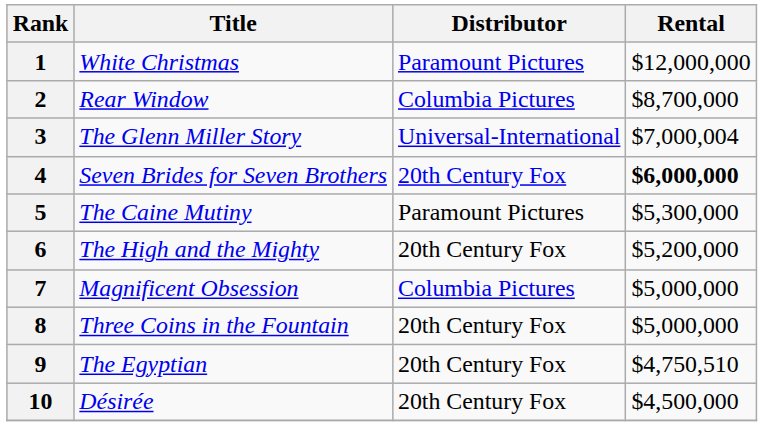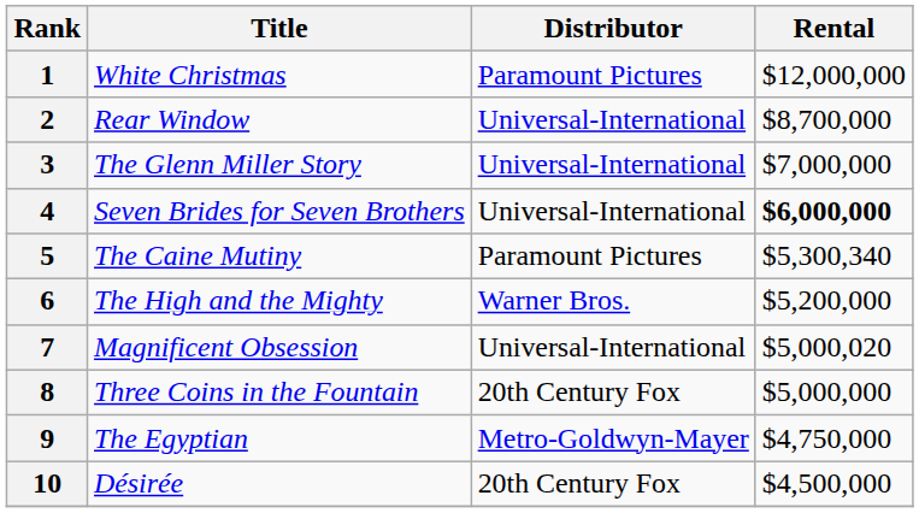 <table class="wikitable sortable" style="margin:auto; margin:auto;">
 <tr>
 <th>Rank</th>
 <th>Title</th>
 <th>Distributor</th>
 <th>Rental</th>
 </tr>
 <tr>
 <th style="text-align:center;">1</th>
 <td><em><a href='#'>White Christmas</a></em></td>
 <td><a href='#'>Paramount Pictures</a></td>
 <td>$12,000,000</td>
 </tr>
 <tr>
 <th style="text-align:center;">2</th>
 <td><em><a href='#'>Rear Window</a></em></td>
-<td><a href='#'>Columbia Pictures</a></td>
+<td><a href='#'>Universal-International</a></td>
 <td>$8,700,000</td>
 </tr>
 <tr>
 <th style="text-align:center;">3</th>
 <td><em><a href='#'>The Glenn Miller Story</a></em></td>
 <td><a href='#'>Universal-International</a></td>
-<td>$7,000,004</td>
+<td>$7,000,000</td>
 </tr>
 <tr>
 <th style="text-align:center;">4</th>
 <td><em><a href='#'>Seven Brides for Seven Brothers</a></em></td>
-<td><a href='#'>20th Century Fox</a></td>
+<td>Universal-International</td>
 <td><strong>$6,000,000</strong></td>
 </tr>
 <tr>
 <th style="text-align:center;">5</th>
 <td><em><a href='#'>The Caine Mutiny</a></em></td>
 <td>Paramount Pictures</td>
-<td>$5,300,000</td>
+<td>$5,300,340</td>
 </tr>
 <tr>
 <th style="text-align:center;">6</th>
 <td><em><a href='#'>The High and the Mighty</a></em></td>
-<td>20th Century Fox</td>
+<td><a href='#'>Warner Bros.</a></td>
 <td>$5,200,000</td>
 </tr>
 <tr>
 <th style="text-align:center;">7</th>
 <td><em><a href='#'>Magnificent Obsession</a></em></td>
-<td><a href='#'>Columbia Pictures</a></td>
-<td>$5,000,000</td>
+<td>Universal-International</td>
+<td>$5,000,020</td>
 </tr>
 <tr>
 <th style="text-align:center;">8</th>
 <td><em><a href='#'>Three Coins in the Fountain</a></em></td>
 <td>20th Century Fox</td>
 <td>$5,000,000</td>
 </tr>
 <tr>
 <th style="text-align:center;">9</th>
 <td><em><a href='#'>The Egyptian</a></em></td>
-<td>20th Century Fox</td>
-<td>$4,750,510</td>
+<td><a href='#'>Metro-Goldwyn-Mayer</a></td>
+<td>$4,750,000</td>
 </tr>
 <tr>
 <th style="text-align:center;">10</th>
 <td><em><a href='#'>Désirée</a></em></td>
 <td>20th Century Fox</td>
 <td>$4,500,000</td>
 </tr>
 <tr>
 </tr>
 </table>
